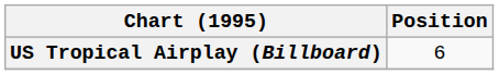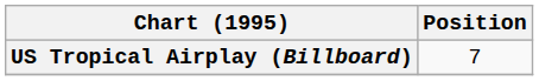 <table class="wikitable plainrowheaders " style="text-align:center;">
 <tr>
 <th scope="col">Chart (1995)</th>
 <th scope="col">Position</th>
 </tr>
 <tr>
 <th scope="row">US Tropical Airplay (<em>Billboard</em>)</th>
-<td>6</td>
+<td>7</td>
 </tr>
 <tr>
 </tr>
 </table>
